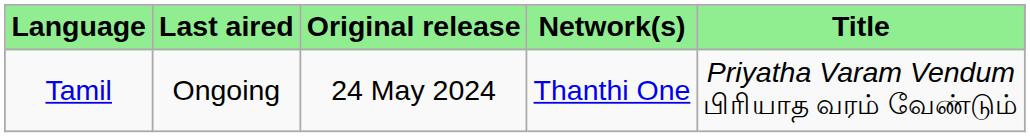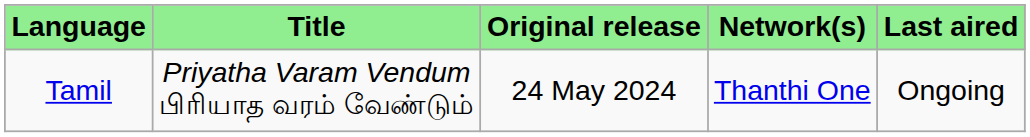 <table class="wikitable" style="text-align:center;">
 <tr>
 <th style="background:LightGreen;">Language</th>
-<th style="background:LightGreen;">Last aired</th>
+<th style="background:LightGreen;">Title</th>
 <th style="background:LightGreen;">Original release</th>
 <th style="background:LightGreen;">Network(s)</th>
-<th style="background:LightGreen;">Title</th>
+<th style="background:LightGreen;">Last aired</th>
 </tr>
 <tr>
 <td><a href='#'>Tamil</a></td>
-<td>Ongoing</td>
+<td><em>Priyatha Varam Vendum</em> <br> பிரியாத வரம் வேண்டும்</td>
 <td>24 May 2024</td>
 <td><a href='#'>Thanthi One</a></td>
-<td><em>Priyatha Varam Vendum</em> <br> பிரியாத வரம் வேண்டும்</td>
+<td>Ongoing</td>
 </tr>
 </table>
